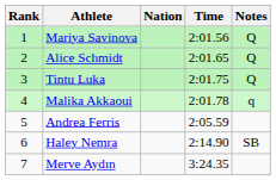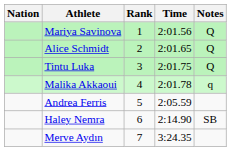 <table class="wikitable sortable" style="text-align:center">
 <tr>
+<th>Nation</th>
+<th>Athlete</th>
 <th>Rank</th>
-<th>Athlete</th>
-<th>Nation</th>
 <th>Time</th>
 <th>Notes</th>
 </tr>
 <tr bgcolor=bbf3bb>
+<td align=left></td>
+<td align=left><a href='#'>Mariya Savinova</a></td>
 <td>1</td>
-<td align=left><a href='#'>Mariya Savinova</a></td>
-<td align=left></td>
 <td>2:01.56</td>
 <td>Q</td>
 </tr>
 <tr bgcolor=bbf3bb>
+<td align=left></td>
+<td align=left><a href='#'>Alice Schmidt</a></td>
 <td>2</td>
-<td align=left><a href='#'>Alice Schmidt</a></td>
-<td align=left></td>
 <td>2:01.65</td>
 <td>Q</td>
 </tr>
 <tr bgcolor=bbf3bb>
+<td align=left></td>
+<td align=left><a href='#'>Tintu Luka</a></td>
 <td>3</td>
-<td align=left><a href='#'>Tintu Luka</a></td>
-<td align=left></td>
 <td>2:01.75</td>
 <td>Q</td>
 </tr>
 <tr bgcolor=#ccf9cc>
+<td align=left></td>
+<td align=left><a href='#'>Malika Akkaoui</a></td>
 <td>4</td>
-<td align=left><a href='#'>Malika Akkaoui</a></td>
-<td align=left></td>
 <td>2:01.78</td>
 <td>q</td>
 </tr>
 <tr>
+<td align=left></td>
+<td align=left><a href='#'>Andrea Ferris</a></td>
 <td>5</td>
-<td align=left><a href='#'>Andrea Ferris</a></td>
-<td align=left></td>
 <td>2:05.59</td>
 <td></td>
 </tr>
 <tr>
+<td align=left></td>
+<td align=left><a href='#'>Haley Nemra</a></td>
 <td>6</td>
-<td align=left><a href='#'>Haley Nemra</a></td>
-<td align=left></td>
 <td>2:14.90</td>
 <td>SB</td>
 </tr>
 <tr>
+<td align=left></td>
+<td align=left><a href='#'>Merve Aydın</a></td>
 <td>7</td>
-<td align=left><a href='#'>Merve Aydın</a></td>
-<td align=left></td>
 <td>3:24.35</td>
 <td></td>
 </tr>
 </table>
